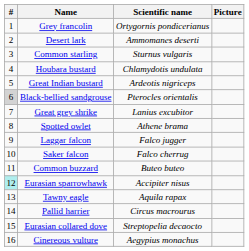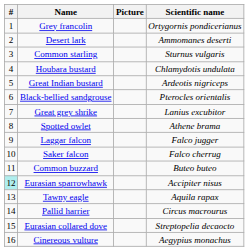 <table class="wikitable" style="text-align: center; width=25%; font-size: 11px">
 <tr>
 <th>#</th>
 <th>Name</th>
+<th>Picture</th>
 <th>Scientific name</th>
-<th>Picture</th>
 </tr>
 <tr>
 <td>1</td>
 <td><a href='#'>Grey francolin</a></td>
+<td></td>
 <td><em>Ortygornis pondicerianus</em></td>
-<td></td>
 </tr>
 <tr>
 <td>2</td>
 <td><a href='#'>Desert lark</a></td>
+<td></td>
 <td><em>Ammomanes deserti</em></td>
-<td></td>
 </tr>
 <tr>
 <td>3</td>
 <td><a href='#'>Common starling</a></td>
+<td></td>
 <td><em>Sturnus vulgaris</em></td>
-<td></td>
 </tr>
 <tr>
 <td>4</td>
 <td><a href='#'>Houbara bustard</a></td>
+<td></td>
 <td><em>Chlamydotis undulata</em></td>
-<td></td>
 </tr>
 <tr>
 <td>5</td>
 <td><a href='#'>Great Indian bustard</a></td>
+<td></td>
 <td><em>Ardeotis nigriceps</em></td>
-<td></td>
 </tr>
 <tr>
-<td style="background: lightgrey;">6</td>
+<td>6</td>
 <td><a href='#'>Black-bellied sandgrouse</a></td>
+<td></td>
 <td><em>Pterocles orientalis</em></td>
-<td></td>
 </tr>
 <tr>
 <td>7</td>
 <td><a href='#'>Great grey shrike</a></td>
+<td></td>
 <td><em>Lanius excubitor</em></td>
-<td></td>
 </tr>
 <tr>
 <td>8</td>
 <td><a href='#'>Spotted owlet</a></td>
+<td></td>
 <td><em>Athene brama</em></td>
-<td></td>
 </tr>
 <tr>
 <td>9</td>
 <td><a href='#'>Laggar falcon</a></td>
+<td></td>
 <td><em>Falco jugger</em></td>
-<td></td>
 </tr>
 <tr>
 <td>10</td>
 <td><a href='#'>Saker falcon</a></td>
+<td></td>
 <td><em>Falco cherrug</em></td>
-<td></td>
 </tr>
 <tr>
 <td>11</td>
 <td><a href='#'>Common buzzard</a></td>
+<td></td>
 <td><em>Buteo buteo</em></td>
-<td></td>
 </tr>
 <tr>
 <td style="background: paleturquoise;">12</td>
 <td><a href='#'>Eurasian sparrowhawk</a></td>
+<td></td>
 <td><em>Accipiter nisus</em></td>
-<td></td>
 </tr>
 <tr>
 <td>13</td>
 <td><a href='#'>Tawny eagle</a></td>
+<td></td>
 <td><em>Aquila rapax</em></td>
-<td></td>
 </tr>
 <tr>
 <td>14</td>
 <td><a href='#'>Pallid harrier</a></td>
+<td></td>
 <td><em>Circus macrourus</em></td>
-<td></td>
 </tr>
 <tr>
 <td>15</td>
 <td><a href='#'>Eurasian collared dove</a></td>
+<td></td>
 <td><em>Streptopelia decaocto</em></td>
-<td></td>
 </tr>
 <tr>
 <td>16</td>
 <td><a href='#'>Cinereous vulture</a></td>
+<td></td>
 <td><em>Aegypius monachus</em></td>
-<td></td>
 </tr>
 </table>
